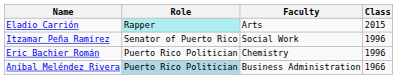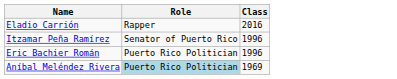 <table class="wikitable sortable">
 <tr>
 <th>Name</th>
 <th>Role</th>
-<th>Faculty</th>
 <th>Class</th>
 </tr>
 <tr>
 <td><a href='#'>Eladio Carrión</a></td>
-<td style="background: paleturquoise;">Rapper</td>
-<td>Arts</td>
-<td>2015</td>
+<td>Rapper</td>
+<td>2016</td>
 </tr>
 <tr>
 <td><a href='#'>Itzamar Peña Ramírez</a></td>
 <td>Senator of Puerto Rico</td>
-<td>Social Work</td>
 <td>1996</td>
 </tr>
 <tr>
 <td><a href='#'>Eric Bachier Román</a></td>
 <td>Puerto Rico Politician</td>
-<td>Chemistry</td>
 <td>1996</td>
 </tr>
 <tr>
 <td><a href='#'>Aníbal Meléndez Rivera</a></td>
 <td style="background: lightblue;">Puerto Rico Politician</td>
-<td>Business Administration</td>
-<td>1966</td>
+<td>1969</td>
 </tr>
 </table>
